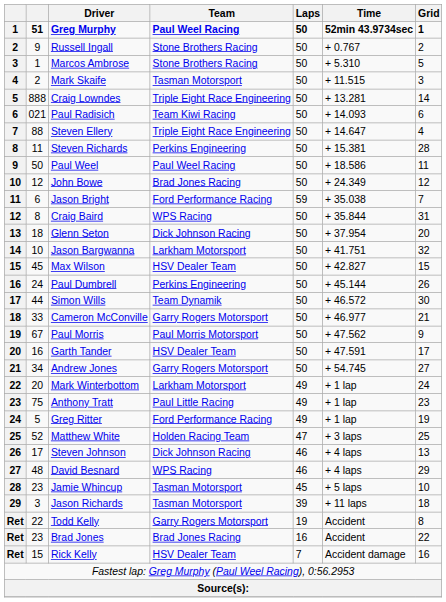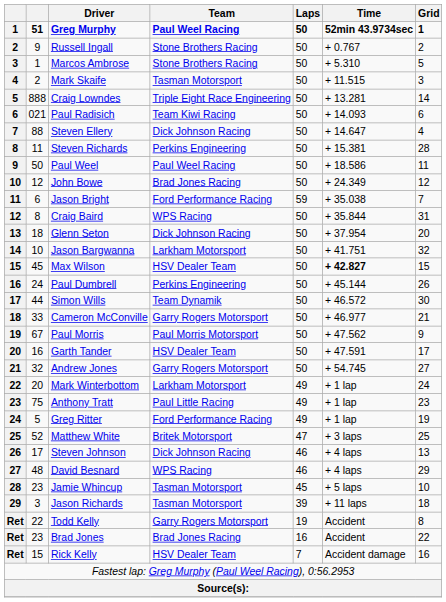 <table class="wikitable" style="font-size: 87%">
 <tr>
 <th></th>
 <th></th>
 <th>Driver</th>
 <th>Team</th>
 <th>Laps</th>
 <th>Time</th>
 <th>Grid</th>
 </tr>
 <tr>
 <th><strong>1</strong></th>
 <td align="center"><strong>51</strong></td>
 <td><strong> <a href='#'>Greg Murphy</a></strong></td>
 <td><strong><a href='#'>Paul Weel Racing</a></strong></td>
 <td><strong>50</strong></td>
 <td><strong>52min 43.9734sec</strong></td>
 <td><strong>1</strong></td>
 </tr>
 <tr>
 <th>2</th>
 <td align="center">9</td>
 <td> <a href='#'>Russell Ingall</a></td>
 <td><a href='#'>Stone Brothers Racing</a></td>
 <td>50</td>
 <td>+ 0.767</td>
 <td>2</td>
 </tr>
 <tr>
 <th>3</th>
 <td align="center">1</td>
 <td> <a href='#'>Marcos Ambrose</a></td>
 <td><a href='#'>Stone Brothers Racing</a></td>
 <td>50</td>
 <td>+ 5.310</td>
 <td>5</td>
 </tr>
 <tr>
 <th>4</th>
 <td align="center">2</td>
 <td> <a href='#'>Mark Skaife</a></td>
 <td><a href='#'>Tasman Motorsport</a></td>
 <td>50</td>
 <td>+ 11.515</td>
 <td>3</td>
 </tr>
 <tr>
 <th>5</th>
 <td align="center">888</td>
 <td> <a href='#'>Craig Lowndes</a></td>
 <td><a href='#'>Triple Eight Race Engineering</a></td>
 <td>50</td>
 <td>+ 13.281</td>
 <td>14</td>
 </tr>
 <tr>
 <th>6</th>
 <td align="center">021</td>
 <td> <a href='#'>Paul Radisich</a></td>
 <td><a href='#'>Team Kiwi Racing</a></td>
 <td>50</td>
 <td>+ 14.093</td>
 <td>6</td>
 </tr>
 <tr>
 <th>7</th>
 <td align="center">88</td>
 <td> <a href='#'>Steven Ellery</a></td>
-<td><a href='#'>Triple Eight Race Engineering</a></td>
+<td><a href='#'>Dick Johnson Racing</a></td>
 <td>50</td>
 <td>+ 14.647</td>
 <td>4</td>
 </tr>
 <tr>
 <th>8</th>
 <td align="center">11</td>
 <td> <a href='#'>Steven Richards</a></td>
 <td><a href='#'>Perkins Engineering</a></td>
 <td>50</td>
 <td>+ 15.381</td>
 <td>28</td>
 </tr>
 <tr>
 <th>9</th>
 <td align="center">50</td>
 <td> <a href='#'>Paul Weel</a></td>
 <td><a href='#'>Paul Weel Racing</a></td>
 <td>50</td>
 <td>+ 18.586</td>
 <td>11</td>
 </tr>
 <tr>
 <th>10</th>
 <td align="center">12</td>
 <td> <a href='#'>John Bowe</a></td>
 <td><a href='#'>Brad Jones Racing</a></td>
 <td>50</td>
 <td>+ 24.349</td>
 <td>12</td>
 </tr>
 <tr>
 <th>11</th>
 <td align="center">6</td>
 <td> <a href='#'>Jason Bright</a></td>
 <td><a href='#'>Ford Performance Racing</a></td>
 <td>59</td>
 <td>+ 35.038</td>
 <td>7</td>
 </tr>
 <tr>
 <th>12</th>
 <td align="center">8</td>
 <td> <a href='#'>Craig Baird</a></td>
 <td><a href='#'>WPS Racing</a></td>
 <td>50</td>
 <td>+ 35.844</td>
 <td>31</td>
 </tr>
 <tr>
 <th>13</th>
 <td align="center">18</td>
 <td> <a href='#'>Glenn Seton</a></td>
 <td><a href='#'>Dick Johnson Racing</a></td>
 <td>50</td>
 <td>+ 37.954</td>
 <td>20</td>
 </tr>
 <tr>
 <th>14</th>
 <td align="center">10</td>
 <td> <a href='#'>Jason Bargwanna</a></td>
 <td><a href='#'>Larkham Motorsport</a></td>
 <td>50</td>
 <td>+ 41.751</td>
 <td>32</td>
 </tr>
 <tr>
 <th>15</th>
 <td align="center">45</td>
 <td> <a href='#'>Max Wilson</a></td>
 <td><a href='#'>HSV Dealer Team</a></td>
 <td>50</td>
-<td>+ 42.827</td>
+<td><strong>+ 42.827</strong></td>
 <td>15</td>
 </tr>
 <tr>
 <th>16</th>
 <td align="center">24</td>
 <td> <a href='#'>Paul Dumbrell</a></td>
 <td><a href='#'>Perkins Engineering</a></td>
 <td>50</td>
 <td>+ 45.144</td>
 <td>26</td>
 </tr>
 <tr>
 <th>17</th>
 <td align="center">44</td>
 <td> <a href='#'>Simon Wills</a></td>
 <td><a href='#'>Team Dynamik</a></td>
 <td>50</td>
 <td>+ 46.572</td>
 <td>30</td>
 </tr>
 <tr>
 <th>18</th>
 <td align="center">33</td>
 <td> <a href='#'>Cameron McConville</a></td>
 <td><a href='#'>Garry Rogers Motorsport</a></td>
 <td>50</td>
 <td>+ 46.977</td>
 <td>21</td>
 </tr>
 <tr>
 <th>19</th>
 <td align="center">67</td>
 <td> <a href='#'>Paul Morris</a></td>
 <td><a href='#'>Paul Morris Motorsport</a></td>
 <td>50</td>
 <td>+ 47.562</td>
 <td>9</td>
 </tr>
 <tr>
 <th>20</th>
 <td align="center">16</td>
 <td> <a href='#'>Garth Tander</a></td>
 <td><a href='#'>HSV Dealer Team</a></td>
 <td>50</td>
 <td>+ 47.591</td>
 <td>17</td>
 </tr>
 <tr>
 <th>21</th>
-<td align="center">34</td>
+<td align="center">32</td>
 <td> <a href='#'>Andrew Jones</a></td>
 <td><a href='#'>Garry Rogers Motorsport</a></td>
 <td>50</td>
 <td>+ 54.745</td>
 <td>27</td>
 </tr>
 <tr>
 <th>22</th>
 <td align="center">20</td>
 <td> <a href='#'>Mark Winterbottom</a></td>
 <td><a href='#'>Larkham Motorsport</a></td>
 <td>49</td>
 <td>+ 1 lap</td>
 <td>24</td>
 </tr>
 <tr>
 <th>23</th>
 <td align="center">75</td>
 <td> <a href='#'>Anthony Tratt</a></td>
 <td><a href='#'>Paul Little Racing</a></td>
 <td>49</td>
 <td>+ 1 lap</td>
 <td>23</td>
 </tr>
 <tr>
 <th>24</th>
 <td align="center">5</td>
 <td> <a href='#'>Greg Ritter</a></td>
 <td><a href='#'>Ford Performance Racing</a></td>
 <td>49</td>
 <td>+ 1 lap</td>
 <td>19</td>
 </tr>
 <tr>
 <th>25</th>
 <td align="center">52</td>
 <td> <a href='#'>Matthew White</a></td>
-<td><a href='#'>Holden Racing Team</a></td>
+<td><a href='#'>Britek Motorsport</a></td>
 <td>47</td>
 <td>+ 3 laps</td>
 <td>25</td>
 </tr>
 <tr>
 <th>26</th>
 <td align="center">17</td>
 <td> <a href='#'>Steven Johnson</a></td>
 <td><a href='#'>Dick Johnson Racing</a></td>
 <td>46</td>
 <td>+ 4 laps</td>
 <td>13</td>
 </tr>
 <tr>
 <th>27</th>
 <td align="center">48</td>
 <td> <a href='#'>David Besnard</a></td>
 <td><a href='#'>WPS Racing</a></td>
 <td>46</td>
 <td>+ 4 laps</td>
 <td>29</td>
 </tr>
 <tr>
 <th>28</th>
 <td align="center">23</td>
 <td> <a href='#'>Jamie Whincup</a></td>
 <td><a href='#'>Tasman Motorsport</a></td>
 <td>45</td>
 <td>+ 5 laps</td>
 <td>10</td>
 </tr>
 <tr>
 <th>29</th>
 <td align="center">3</td>
 <td> <a href='#'>Jason Richards</a></td>
 <td><a href='#'>Tasman Motorsport</a></td>
 <td>39</td>
 <td>+ 11 laps</td>
 <td>18</td>
 </tr>
 <tr>
 <th>Ret</th>
 <td align="center">22</td>
 <td> <a href='#'>Todd Kelly</a></td>
 <td><a href='#'>Garry Rogers Motorsport</a></td>
 <td>19</td>
 <td>Accident</td>
 <td>8</td>
 </tr>
 <tr>
 <th>Ret</th>
 <td align="center">23</td>
 <td> <a href='#'>Brad Jones</a></td>
 <td><a href='#'>Brad Jones Racing</a></td>
 <td>16</td>
 <td>Accident</td>
 <td>22</td>
 </tr>
 <tr>
 <th>Ret</th>
 <td align="center">15</td>
 <td> <a href='#'>Rick Kelly</a></td>
 <td><a href='#'>HSV Dealer Team</a></td>
 <td>7</td>
 <td>Accident damage</td>
 <td>16</td>
 </tr>
 <tr>
 <td colspan="7" align="center"><em>Fastest lap: <a href='#'>Greg Murphy</a> (<a href='#'>Paul Weel Racing</a>), 0:56.2953</em></td>
 </tr>
 <tr>
 <th colspan=7>Source(s):</th>
 </tr>
 <tr>
 </tr>
 </table>
